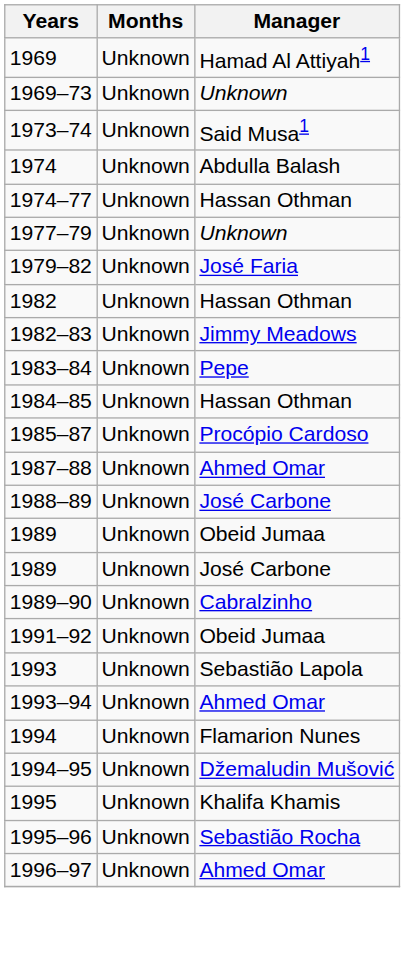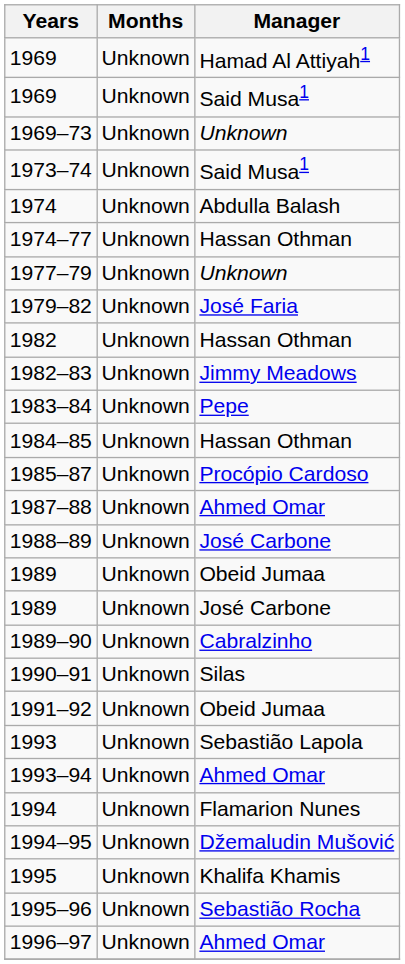 <table class="wikitable" style="float:left; margin-left:1em;">
 <tr>
 <th>Years</th>
 <th>Months</th>
 <th>Manager</th>
 </tr>
 <tr>
 <td>1969</td>
 <td>Unknown</td>
 <td> Hamad Al Attiyah<sup><a href='#'>1</a></sup></td>
+</tr>
+<tr>
+<td>1969</td>
+<td>Unknown</td>
+<td> Said Musa<sup><a href='#'>1</a></sup></td>
 </tr>
 <tr>
 <td>1969–73</td>
 <td>Unknown</td>
 <td><em>Unknown</em></td>
 </tr>
 <tr>
 <td>1973–74</td>
 <td>Unknown</td>
 <td> Said Musa<sup><a href='#'>1</a></sup></td>
 </tr>
 <tr>
 <td>1974</td>
 <td>Unknown</td>
 <td> Abdulla Balash</td>
 </tr>
 <tr>
 <td>1974–77</td>
 <td>Unknown</td>
 <td> Hassan Othman</td>
 </tr>
 <tr>
 <td>1977–79</td>
 <td>Unknown</td>
 <td><em>Unknown</em></td>
 </tr>
 <tr>
 <td>1979–82</td>
 <td>Unknown</td>
 <td> <a href='#'>José Faria</a></td>
 </tr>
 <tr>
 <td>1982</td>
 <td>Unknown</td>
 <td> Hassan Othman</td>
 </tr>
 <tr>
 <td>1982–83</td>
 <td>Unknown</td>
 <td> <a href='#'>Jimmy Meadows</a></td>
 </tr>
 <tr>
 <td>1983–84</td>
 <td>Unknown</td>
 <td> <a href='#'>Pepe</a></td>
 </tr>
 <tr>
 <td>1984–85</td>
 <td>Unknown</td>
 <td> Hassan Othman</td>
 </tr>
 <tr>
 <td>1985–87</td>
 <td>Unknown</td>
 <td> <a href='#'>Procópio Cardoso</a></td>
 </tr>
 <tr>
 <td>1987–88</td>
 <td>Unknown</td>
 <td> <a href='#'>Ahmed Omar</a></td>
 </tr>
 <tr>
 <td>1988–89</td>
 <td>Unknown</td>
 <td> <a href='#'>José Carbone</a></td>
 </tr>
 <tr>
 <td>1989</td>
 <td>Unknown</td>
 <td> Obeid Jumaa</td>
 </tr>
 <tr>
 <td>1989</td>
 <td>Unknown</td>
 <td> José Carbone</td>
 </tr>
 <tr>
 <td>1989–90</td>
 <td>Unknown</td>
 <td> <a href='#'>Cabralzinho</a></td>
 </tr>
 <tr>
+<td>1990–91</td>
+<td>Unknown</td>
+<td> Silas</td>
+</tr>
+<tr>
 <td>1991–92</td>
 <td>Unknown</td>
 <td> Obeid Jumaa</td>
 </tr>
 <tr>
 <td>1993</td>
 <td>Unknown</td>
 <td> Sebastião Lapola</td>
 </tr>
 <tr>
 <td>1993–94</td>
 <td>Unknown</td>
 <td> <a href='#'>Ahmed Omar</a></td>
 </tr>
 <tr>
 <td>1994</td>
 <td>Unknown</td>
 <td> Flamarion Nunes</td>
 </tr>
 <tr>
 <td>1994–95</td>
 <td>Unknown</td>
 <td> <a href='#'>Džemaludin Mušović</a></td>
 </tr>
 <tr>
 <td>1995</td>
 <td>Unknown</td>
 <td> Khalifa Khamis</td>
 </tr>
 <tr>
 <td>1995–96</td>
 <td>Unknown</td>
 <td> <a href='#'>Sebastião Rocha</a></td>
 </tr>
 <tr>
 <td>1996–97</td>
 <td>Unknown</td>
 <td> <a href='#'>Ahmed Omar</a></td>
 </tr>
 <tr>
 </tr>
 </table>
